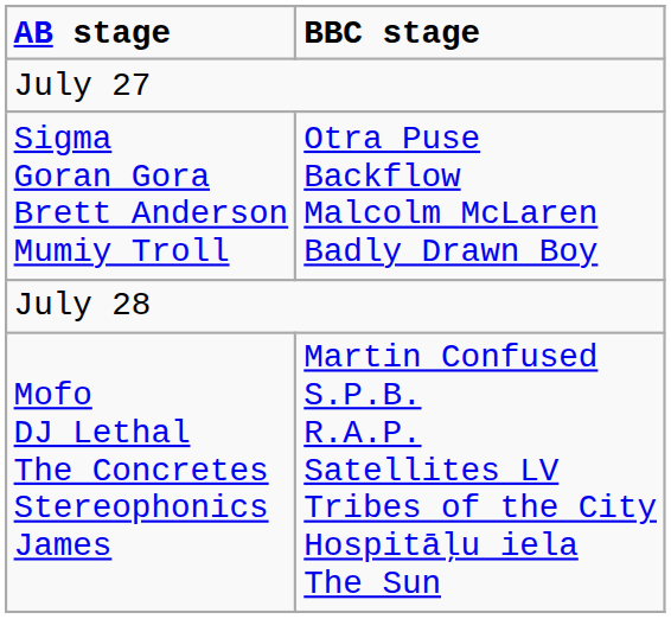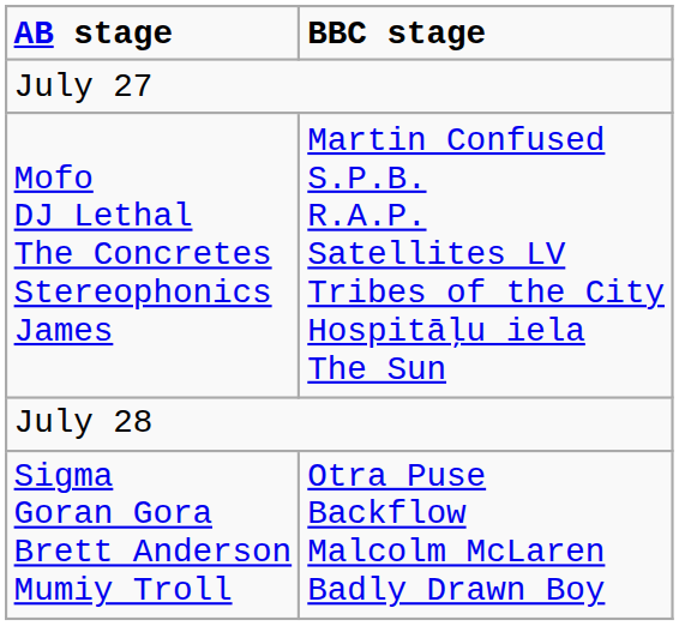 <table class="wikitable">
 <tr>
 <td><strong><a href='#'>AB</a> stage</strong></td>
 <td><strong>BBC stage</strong></td>
 </tr>
 <tr>
 <td colspan="2">July 27</td>
 </tr>
 <tr>
-<td><a href='#'>Sigma</a><br> <a href='#'>Goran Gora</a><br> <a href='#'>Brett Anderson</a><br> <a href='#'>Mumiy Troll</a></td>
-<td><a href='#'>Otra Puse</a><br> <a href='#'>Backflow</a><br> <a href='#'>Malcolm McLaren</a><br> <a href='#'>Badly Drawn Boy</a></td>
+<td><a href='#'>Mofo</a><br> <a href='#'>DJ Lethal</a><br> <a href='#'>The Concretes</a><br> <a href='#'>Stereophonics</a><br> <a href='#'>James</a></td>
+<td><a href='#'>Martin Confused</a><br> <a href='#'>S.P.B.</a><br> <a href='#'>R.A.P.</a><br> <a href='#'>Satellites LV</a><br> <a href='#'>Tribes of the City</a><br> <a href='#'>Hospitāļu iela</a><br> <a href='#'>The Sun</a></td>
 </tr>
 <tr>
 <td colspan="2">July 28</td>
 </tr>
 <tr>
-<td><a href='#'>Mofo</a><br> <a href='#'>DJ Lethal</a><br> <a href='#'>The Concretes</a><br> <a href='#'>Stereophonics</a><br> <a href='#'>James</a></td>
-<td><a href='#'>Martin Confused</a><br> <a href='#'>S.P.B.</a><br> <a href='#'>R.A.P.</a><br> <a href='#'>Satellites LV</a><br> <a href='#'>Tribes of the City</a><br> <a href='#'>Hospitāļu iela</a><br> <a href='#'>The Sun</a></td>
+<td><a href='#'>Sigma</a><br> <a href='#'>Goran Gora</a><br> <a href='#'>Brett Anderson</a><br> <a href='#'>Mumiy Troll</a></td>
+<td><a href='#'>Otra Puse</a><br> <a href='#'>Backflow</a><br> <a href='#'>Malcolm McLaren</a><br> <a href='#'>Badly Drawn Boy</a></td>
 </tr>
 </table>
